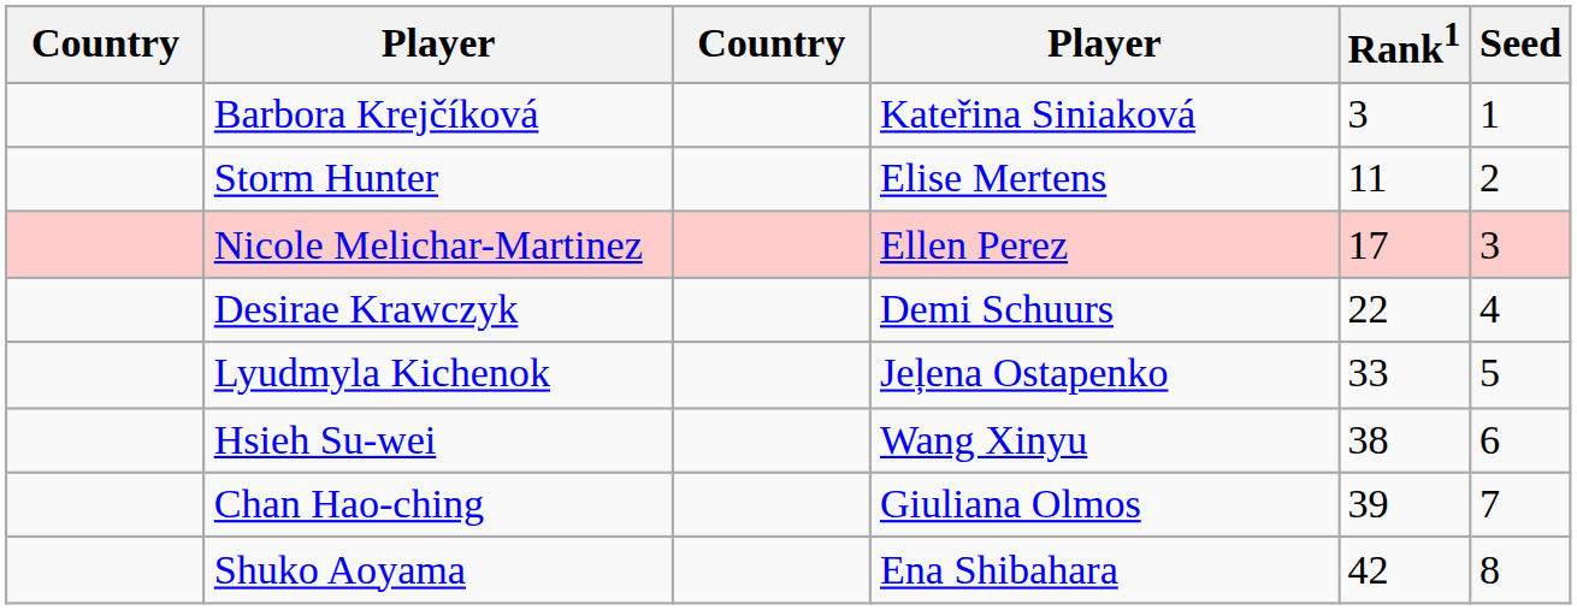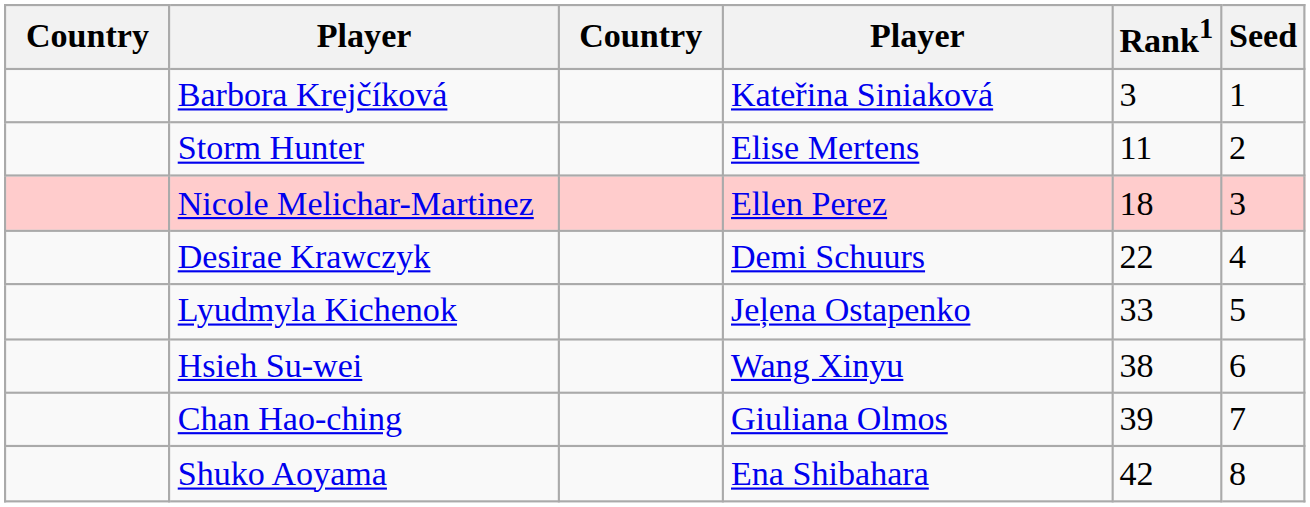 <table class="sortable wikitable">
 <tr>
 <th width="70">Country</th>
 <th width="175">Player</th>
 <th width="70">Country</th>
 <th width="175">Player</th>
 <th>Rank<sup>1</sup></th>
 <th>Seed</th>
 </tr>
 <tr>
 <td></td>
 <td><a href='#'>Barbora Krejčíková</a></td>
 <td></td>
 <td><a href='#'>Kateřina Siniaková</a></td>
 <td>3</td>
 <td>1</td>
 </tr>
 <tr>
 <td></td>
 <td><a href='#'>Storm Hunter</a></td>
 <td></td>
 <td><a href='#'>Elise Mertens</a></td>
 <td>11</td>
 <td>2</td>
 </tr>
 <tr bgcolor=#fcc>
 <td></td>
 <td><a href='#'>Nicole Melichar-Martinez</a></td>
 <td></td>
 <td><a href='#'>Ellen Perez</a></td>
-<td>17</td>
+<td>18</td>
 <td>3</td>
 </tr>
 <tr>
 <td></td>
 <td><a href='#'>Desirae Krawczyk</a></td>
 <td></td>
 <td><a href='#'>Demi Schuurs</a></td>
 <td>22</td>
 <td>4</td>
 </tr>
 <tr>
 <td></td>
 <td><a href='#'>Lyudmyla Kichenok</a></td>
 <td></td>
 <td><a href='#'>Jeļena Ostapenko</a></td>
 <td>33</td>
 <td>5</td>
 </tr>
 <tr>
 <td></td>
 <td><a href='#'>Hsieh Su-wei</a></td>
 <td></td>
 <td><a href='#'>Wang Xinyu</a></td>
 <td>38</td>
 <td>6</td>
 </tr>
 <tr>
 <td></td>
 <td><a href='#'>Chan Hao-ching</a></td>
 <td></td>
 <td><a href='#'>Giuliana Olmos</a></td>
 <td>39</td>
 <td>7</td>
 </tr>
 <tr>
 <td></td>
 <td><a href='#'>Shuko Aoyama</a></td>
 <td></td>
 <td><a href='#'>Ena Shibahara</a></td>
 <td>42</td>
 <td>8</td>
 </tr>
 </table>
